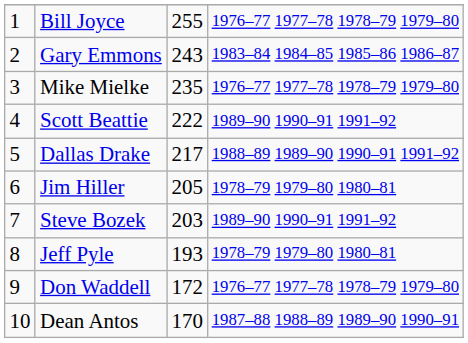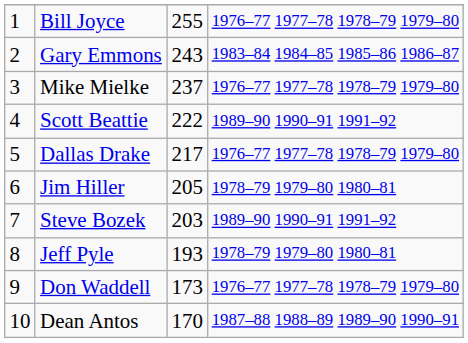 <table class="wikitable">
 <tr>
 </tr>
 <tr>
 <td>1</td>
 <td><a href='#'>Bill Joyce</a></td>
 <td>255</td>
 <td style="font-size:80%;"><a href='#'>1976–77</a> <a href='#'>1977–78</a> <a href='#'>1978–79</a> <a href='#'>1979–80</a></td>
 </tr>
 <tr>
 <td>2</td>
 <td><a href='#'>Gary Emmons</a></td>
 <td>243</td>
 <td style="font-size:80%;"><a href='#'>1983–84</a> <a href='#'>1984–85</a> <a href='#'>1985–86</a> <a href='#'>1986–87</a></td>
 </tr>
 <tr>
 <td>3</td>
 <td>Mike Mielke</td>
-<td>235</td>
+<td>237</td>
 <td style="font-size:80%;"><a href='#'>1976–77</a> <a href='#'>1977–78</a> <a href='#'>1978–79</a> <a href='#'>1979–80</a></td>
 </tr>
 <tr>
 <td>4</td>
 <td><a href='#'>Scott Beattie</a></td>
 <td>222</td>
 <td style="font-size:80%;"><a href='#'>1989–90</a> <a href='#'>1990–91</a> <a href='#'>1991–92</a></td>
 </tr>
 <tr>
 <td>5</td>
 <td><a href='#'>Dallas Drake</a></td>
 <td>217</td>
-<td style="font-size:80%;"><a href='#'>1988–89</a> <a href='#'>1989–90</a> <a href='#'>1990–91</a> <a href='#'>1991–92</a></td>
+<td style="font-size:80%;"><a href='#'>1976–77</a> <a href='#'>1977–78</a> <a href='#'>1978–79</a> <a href='#'>1979–80</a></td>
 </tr>
 <tr>
 <td>6</td>
 <td><a href='#'>Jim Hiller</a></td>
 <td>205</td>
 <td style="font-size:80%;"><a href='#'>1978–79</a> <a href='#'>1979–80</a> <a href='#'>1980–81</a></td>
 </tr>
 <tr>
 <td>7</td>
 <td><a href='#'>Steve Bozek</a></td>
 <td>203</td>
 <td style="font-size:80%;"><a href='#'>1989–90</a> <a href='#'>1990–91</a> <a href='#'>1991–92</a></td>
 </tr>
 <tr>
 <td>8</td>
 <td><a href='#'>Jeff Pyle</a></td>
 <td>193</td>
 <td style="font-size:80%;"><a href='#'>1978–79</a> <a href='#'>1979–80</a> <a href='#'>1980–81</a></td>
 </tr>
 <tr>
 <td>9</td>
 <td><a href='#'>Don Waddell</a></td>
-<td>172</td>
+<td>173</td>
 <td style="font-size:80%;"><a href='#'>1976–77</a> <a href='#'>1977–78</a> <a href='#'>1978–79</a> <a href='#'>1979–80</a></td>
 </tr>
 <tr>
 <td>10</td>
 <td>Dean Antos</td>
 <td>170</td>
 <td style="font-size:80%;"><a href='#'>1987–88</a> <a href='#'>1988–89</a> <a href='#'>1989–90</a> <a href='#'>1990–91</a></td>
 </tr>
 </table>
